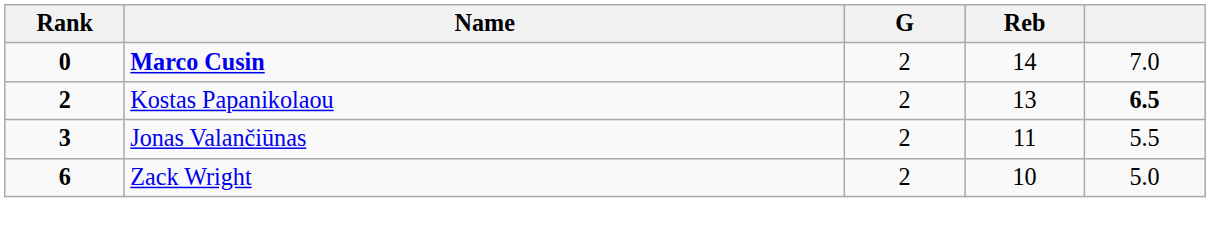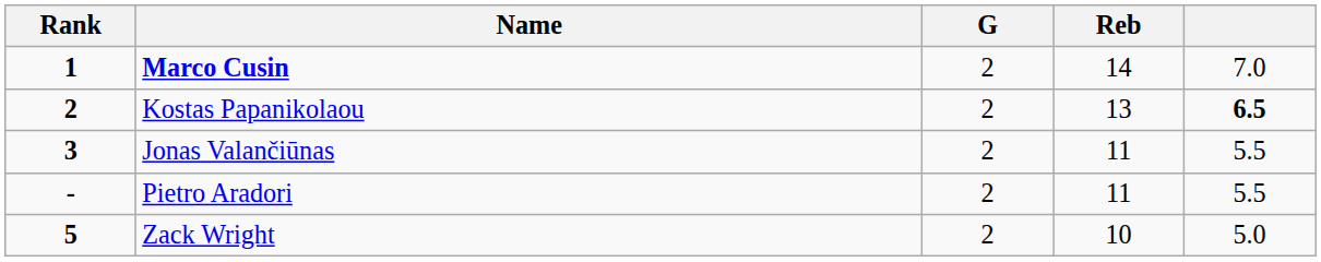 <table class="wikitable" style="width:90%;">
 <tr>
 <th style="width:10%;">Rank</th>
 <th style="width:60%;">Name</th>
 <th style="width:10%;">G</th>
 <th style="width:10%;">Reb</th>
 <th style="width:10%;"></th>
 </tr>
 <tr align=center>
-<td><strong>0</strong></td>
+<td><strong>1</strong></td>
 <td align=left> <strong><a href='#'>Marco Cusin</a></strong></td>
 <td>2</td>
 <td>14</td>
 <td>7.0</td>
 </tr>
 <tr align=center>
 <td><strong>2</strong></td>
 <td align=left> <a href='#'>Kostas Papanikolaou</a></td>
 <td>2</td>
 <td>13</td>
 <td><strong>6.5</strong></td>
 </tr>
 <tr align=center>
 <td><strong>3</strong></td>
 <td align=left> <a href='#'>Jonas Valančiūnas</a></td>
 <td>2</td>
 <td>11</td>
 <td>5.5</td>
 </tr>
 <tr align=center>
-<td><strong>6</strong></td>
+<td><strong>-</strong></td>
+<td align=left> <a href='#'>Pietro Aradori</a></td>
+<td>2</td>
+<td>11</td>
+<td>5.5</td>
+</tr>
+<tr align=center>
+<td><strong>5</strong></td>
 <td align=left> <a href='#'>Zack Wright</a></td>
 <td>2</td>
 <td>10</td>
 <td>5.0</td>
 </tr>
 </table>
